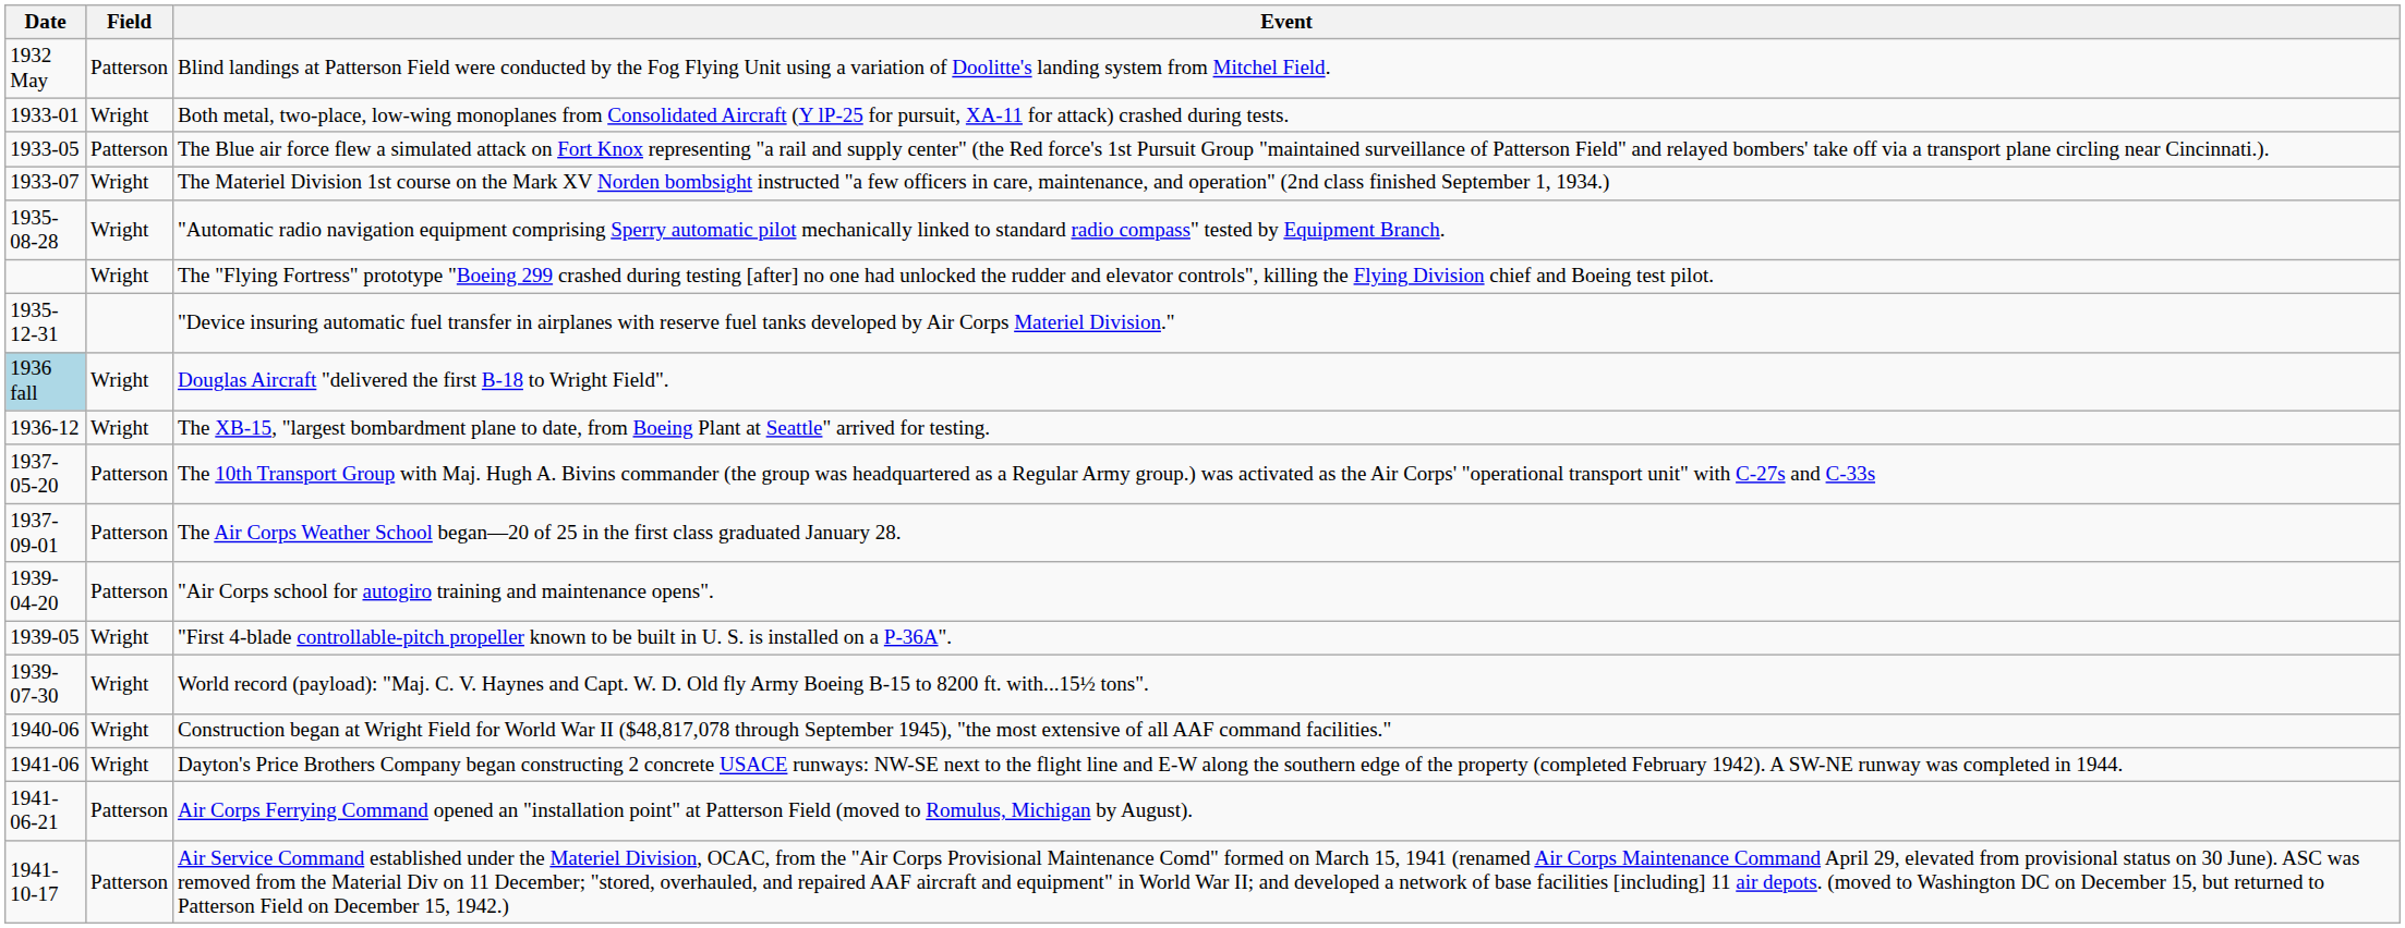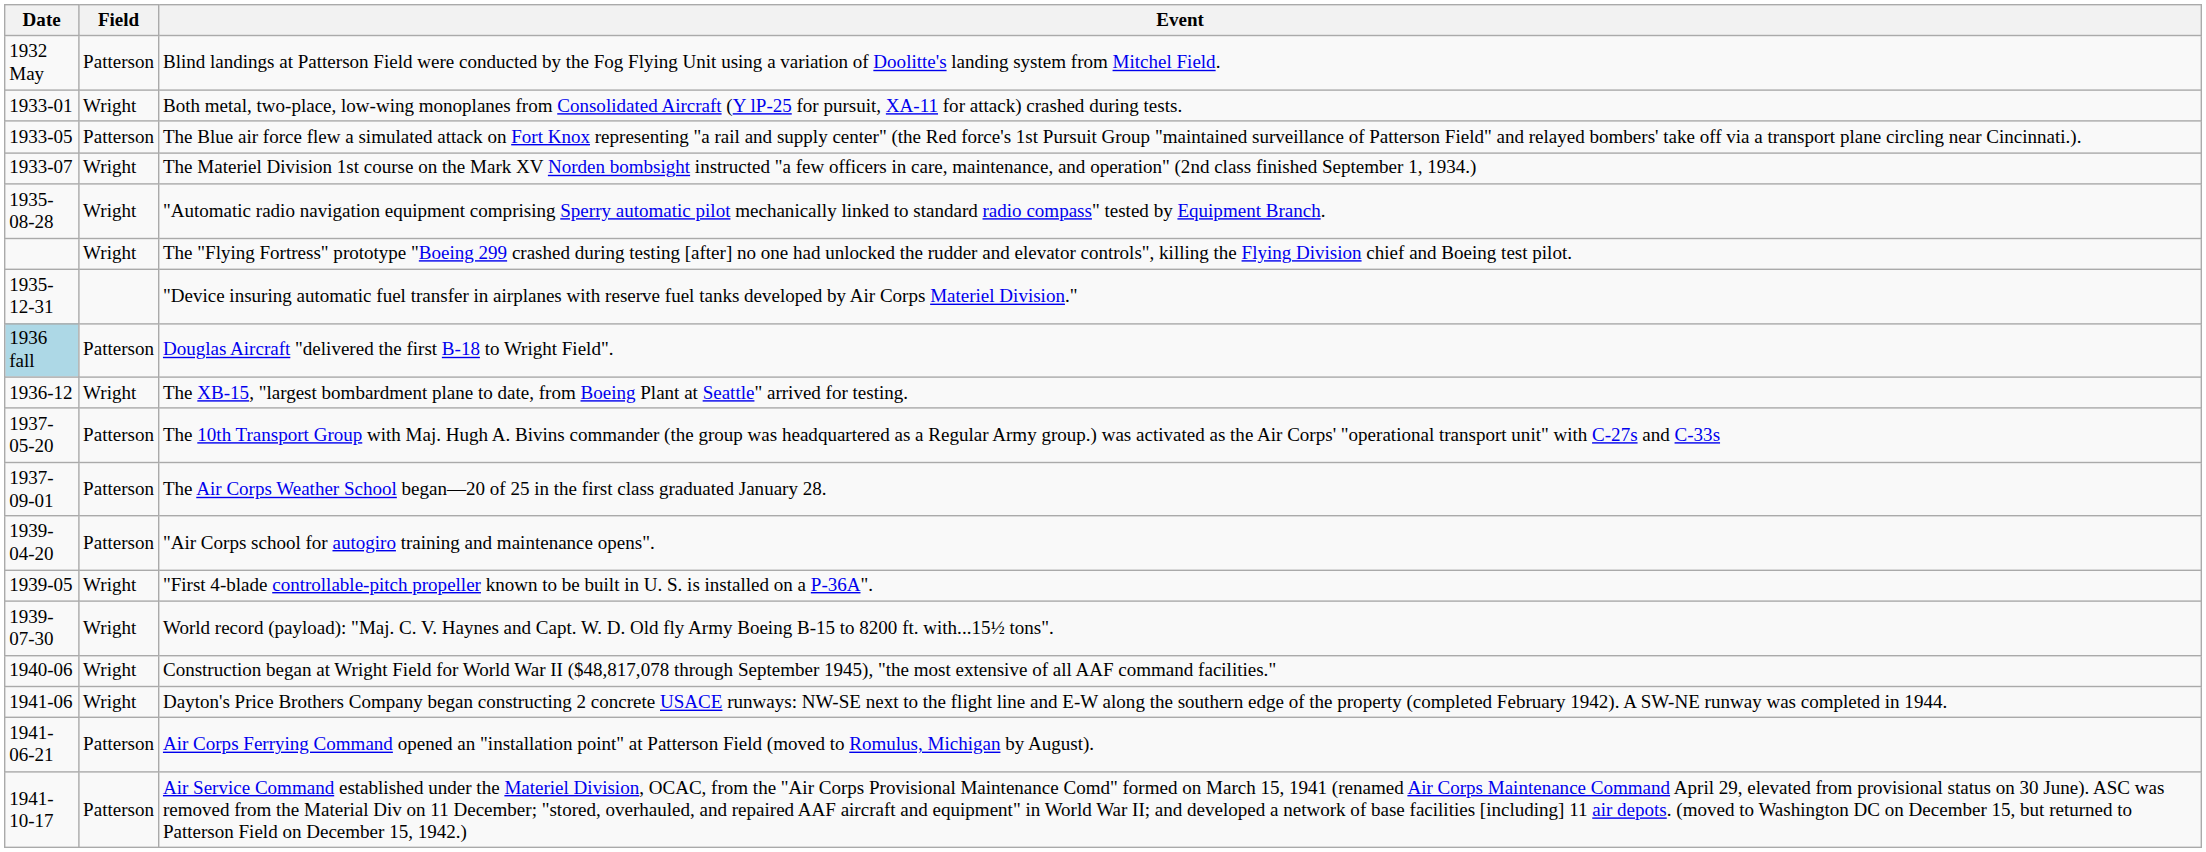 <table class="wikitable sortable" style="font-size: 85%; text-align: left; width: auto;">
 <tr>
 <th>Date</th>
 <th>Field</th>
 <th>Event</th>
 </tr>
 <tr>
 <td>1932 May</td>
 <td>Patterson</td>
 <td>Blind landings at Patterson Field were conducted by the Fog Flying Unit using a variation of <a href='#'>Doolitte's</a> landing system from <a href='#'>Mitchel Field</a>.</td>
 </tr>
 <tr>
 <td>1933-01</td>
 <td>Wright</td>
 <td>Both metal, two-place, low-wing monoplanes from <a href='#'>Consolidated Aircraft</a> (<a href='#'>Y lP-25</a> for pursuit, <a href='#'>XA-11</a> for attack) crashed during tests.</td>
 </tr>
 <tr>
 <td>1933-05</td>
 <td>Patterson</td>
 <td>The Blue air force flew a simulated attack on <a href='#'>Fort Knox</a> representing "a rail and supply center" (the Red force's 1st Pursuit Group "maintained surveillance of Patterson Field" and relayed bombers' take off via a transport plane circling near Cincinnati.).</td>
 </tr>
 <tr>
 <td>1933-07</td>
 <td>Wright</td>
 <td>The Materiel Division 1st course on the Mark XV <a href='#'>Norden bombsight</a>  instructed "a few officers in care, maintenance, and operation" (2nd class finished September 1, 1934.)</td>
 </tr>
 <tr>
 <td>1935-08-28</td>
 <td>Wright</td>
 <td>"Automatic radio navigation equipment comprising <a href='#'>Sperry automatic pilot</a> mechanically linked to standard <a href='#'>radio compass</a>" tested by <a href='#'>Equipment Branch</a>.</td>
 </tr>
 <tr>
 <td></td>
 <td>Wright</td>
 <td>The "Flying Fortress" prototype "<a href='#'>Boeing 299</a> crashed during testing [after] no one had unlocked the rudder and elevator controls", killing the <a href='#'>Flying Division</a> chief and Boeing test pilot.</td>
 </tr>
 <tr>
 <td>1935-12-31</td>
 <td></td>
 <td>"Device insuring automatic fuel transfer in airplanes with reserve fuel tanks developed by Air Corps <a href='#'>Materiel Division</a>."</td>
 </tr>
 <tr>
 <td style="background: lightblue;">1936 fall</td>
-<td>Wright</td>
+<td>Patterson</td>
 <td><a href='#'>Douglas Aircraft</a> "delivered the first <a href='#'>B-18</a> to Wright Field".</td>
 </tr>
 <tr>
 <td>1936-12</td>
 <td>Wright</td>
 <td>The <a href='#'>XB-15</a>, "largest bombardment plane to date, from <a href='#'>Boeing</a> Plant at <a href='#'>Seattle</a>" arrived for testing.</td>
 </tr>
 <tr>
 <td>1937-05-20</td>
 <td>Patterson</td>
 <td>The <a href='#'>10th Transport Group</a> with Maj. Hugh A. Bivins commander (the group was headquartered as a Regular Army group.) was activated as the Air Corps' "operational transport unit" with <a href='#'>C-27s</a> and <a href='#'>C-33s</a></td>
 </tr>
 <tr>
 <td>1937-09-01</td>
 <td>Patterson</td>
 <td>The <a href='#'>Air Corps Weather School</a> began—20 of 25 in the first class graduated January 28.</td>
 </tr>
 <tr>
 <td>1939-04-20</td>
 <td>Patterson</td>
 <td>"Air Corps school for <a href='#'>autogiro</a> training and maintenance opens".</td>
 </tr>
 <tr>
 <td>1939-05</td>
 <td>Wright</td>
 <td>"First 4-blade <a href='#'>controllable-pitch propeller</a> known to be built in U. S. is installed on a <a href='#'>P-36A</a>".</td>
 </tr>
 <tr>
 <td>1939-07-30</td>
 <td>Wright</td>
 <td>World record (payload): "Maj. C. V. Haynes and Capt. W. D. Old fly Army Boeing B-15 to 8200 ft. with...15½ tons".</td>
 </tr>
 <tr>
 <td>1940-06</td>
 <td>Wright</td>
 <td>Construction began at Wright Field for World War II ($48,817,078 through September 1945), "the most extensive of all AAF command facilities."</td>
 </tr>
 <tr>
 <td>1941-06</td>
 <td>Wright</td>
 <td>Dayton's Price Brothers Company began constructing 2 concrete <a href='#'>USACE</a> runways: NW-SE next to the flight line and E-W along the southern edge of the property (completed February 1942). A SW-NE runway was completed in 1944.</td>
 </tr>
 <tr>
 <td>1941-06-21</td>
 <td>Patterson</td>
 <td><a href='#'>Air Corps Ferrying Command</a> opened an "installation point" at Patterson Field (moved to <a href='#'>Romulus, Michigan</a> by August).</td>
 </tr>
 <tr>
 <td>1941-10-17</td>
 <td>Patterson</td>
 <td><a href='#'>Air Service Command</a> established under the <a href='#'>Materiel Division</a>, OCAC, from the "Air Corps Provisional Maintenance Comd" formed on March 15, 1941 (renamed <a href='#'>Air Corps Maintenance Command</a> April 29, elevated from provisional status on 30 June).  ASC was removed from the Material Div on 11 December; "stored, overhauled, and repaired AAF aircraft and equipment" in World War II; and developed a network of base facilities [including] 11 <a href='#'>air depots</a>.  (moved to Washington DC on December 15, but returned to Patterson Field on December 15, 1942.)</td>
 </tr>
 <tr>
 </tr>
 </table>
